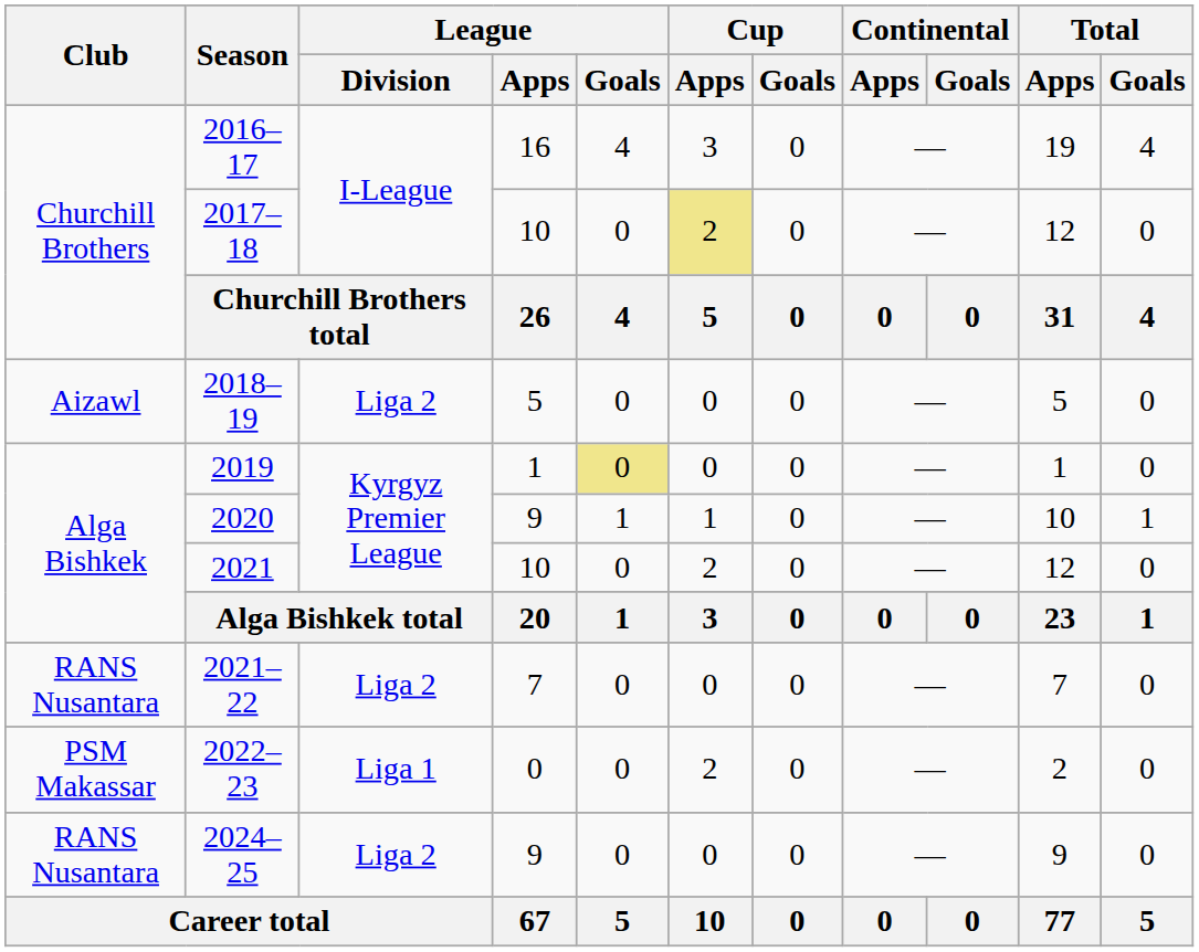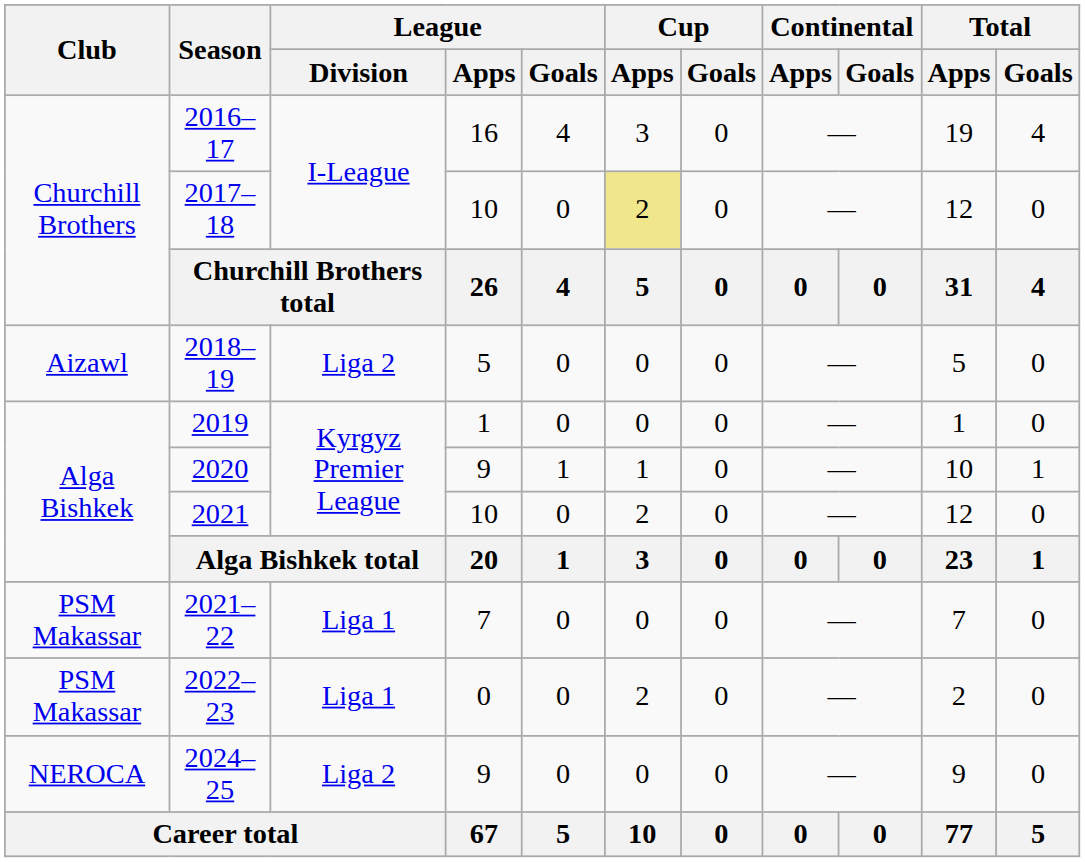 <table class="wikitable" style="text-align: center;">
 <tr>
 <th rowspan="2">Club</th>
 <th rowspan="2">Season</th>
 <th colspan="3">League</th>
 <th colspan="2">Cup</th>
 <th colspan="2">Continental</th>
 <th colspan="2">Total</th>
 </tr>
 <tr>
 <th>Division</th>
 <th>Apps</th>
 <th>Goals</th>
 <th>Apps</th>
 <th>Goals</th>
 <th>Apps</th>
 <th>Goals</th>
 <th>Apps</th>
 <th>Goals</th>
 </tr>
 <tr>
 <td rowspan="3"><a href='#'>Churchill Brothers</a></td>
 <td><a href='#'>2016–17</a></td>
 <td rowspan="2"><a href='#'>I-League</a></td>
 <td>16</td>
 <td>4</td>
 <td>3</td>
 <td>0</td>
 <td colspan="2">—</td>
 <td>19</td>
 <td>4</td>
 </tr>
 <tr>
 <td><a href='#'>2017–18</a></td>
 <td>10</td>
 <td>0</td>
 <td style="background: khaki;">2</td>
 <td>0</td>
 <td colspan="2">—</td>
 <td>12</td>
 <td>0</td>
 </tr>
 <tr>
 <th colspan="2">Churchill Brothers total</th>
 <th>26</th>
 <th>4</th>
 <th>5</th>
 <th>0</th>
 <th>0</th>
 <th>0</th>
 <th>31</th>
 <th>4</th>
 </tr>
 <tr>
 <td rowspan="1"><a href='#'>Aizawl</a></td>
 <td><a href='#'>2018–19</a></td>
 <td rowspan="1"><a href='#'>Liga 2</a></td>
 <td>5</td>
 <td>0</td>
 <td>0</td>
 <td>0</td>
 <td colspan="2">—</td>
 <td>5</td>
 <td>0</td>
 </tr>
 <tr>
 <td rowspan="4"><a href='#'>Alga Bishkek</a></td>
 <td><a href='#'>2019</a></td>
 <td rowspan="3"><a href='#'>Kyrgyz Premier League</a></td>
 <td>1</td>
-<td style="background: khaki;">0</td>
+<td>0</td>
 <td>0</td>
 <td>0</td>
 <td colspan="2">—</td>
 <td>1</td>
 <td>0</td>
 </tr>
 <tr>
 <td><a href='#'>2020</a></td>
 <td>9</td>
 <td>1</td>
 <td>1</td>
 <td>0</td>
 <td colspan="2">—</td>
 <td>10</td>
 <td>1</td>
 </tr>
 <tr>
 <td><a href='#'>2021</a></td>
 <td>10</td>
 <td>0</td>
 <td>2</td>
 <td>0</td>
 <td colspan="2">—</td>
 <td>12</td>
 <td>0</td>
 </tr>
 <tr>
 <th colspan="2">Alga Bishkek total</th>
 <th>20</th>
 <th>1</th>
 <th>3</th>
 <th>0</th>
 <th>0</th>
 <th>0</th>
 <th>23</th>
 <th>1</th>
 </tr>
 <tr>
-<td rowspan="1"><a href='#'>RANS Nusantara</a></td>
+<td rowspan="1"><a href='#'>PSM Makassar</a></td>
 <td><a href='#'>2021–22</a></td>
-<td rowspan="1"><a href='#'>Liga 2</a></td>
+<td rowspan="1"><a href='#'>Liga 1</a></td>
 <td>7</td>
 <td>0</td>
 <td>0</td>
 <td>0</td>
 <td colspan="2">—</td>
 <td>7</td>
 <td>0</td>
 </tr>
 <tr>
 <td rowspan="1"><a href='#'>PSM Makassar</a></td>
 <td><a href='#'>2022–23</a></td>
 <td rowspan="1"><a href='#'>Liga 1</a></td>
 <td>0</td>
 <td>0</td>
 <td>2</td>
 <td>0</td>
 <td colspan="2">—</td>
 <td>2</td>
 <td>0</td>
 </tr>
 <tr>
-<td rowspan="1"><a href='#'>RANS Nusantara</a></td>
+<td rowspan="1"><a href='#'>NEROCA</a></td>
 <td><a href='#'>2024–25</a></td>
 <td rowspan="1"><a href='#'>Liga 2</a></td>
 <td>9</td>
 <td>0</td>
 <td>0</td>
 <td>0</td>
 <td colspan="2">—</td>
 <td>9</td>
 <td>0</td>
 </tr>
 <tr>
 <th colspan="3">Career total</th>
 <th>67</th>
 <th>5</th>
 <th>10</th>
 <th>0</th>
 <th>0</th>
 <th>0</th>
 <th>77</th>
 <th>5</th>
 </tr>
 </table>
